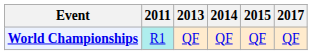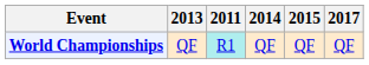 <table class="wikitable" style="font-size: 90%; text-align:center">
 <tr>
 <th>Event</th>
+<th>2013</th>
 <th>2011</th>
-<th>2013</th>
 <th>2014</th>
 <th>2015</th>
 <th>2017</th>
 </tr>
 <tr>
 <td bgcolor="#ECF2FF"; align="left"><strong><a href='#'>World Championships</a></strong></td>
+<td bgcolor=FFEBCD><a href='#'>QF</a></td>
 <td bgcolor=AFEEEE><a href='#'>R1</a></td>
-<td bgcolor=FFEBCD><a href='#'>QF</a></td>
 <td bgcolor=FFEBCD><a href='#'>QF</a></td>
 <td bgcolor=FFEBCD><a href='#'>QF</a></td>
 <td bgcolor=FFEBCD><a href='#'>QF</a></td>
 </tr>
 </table>
